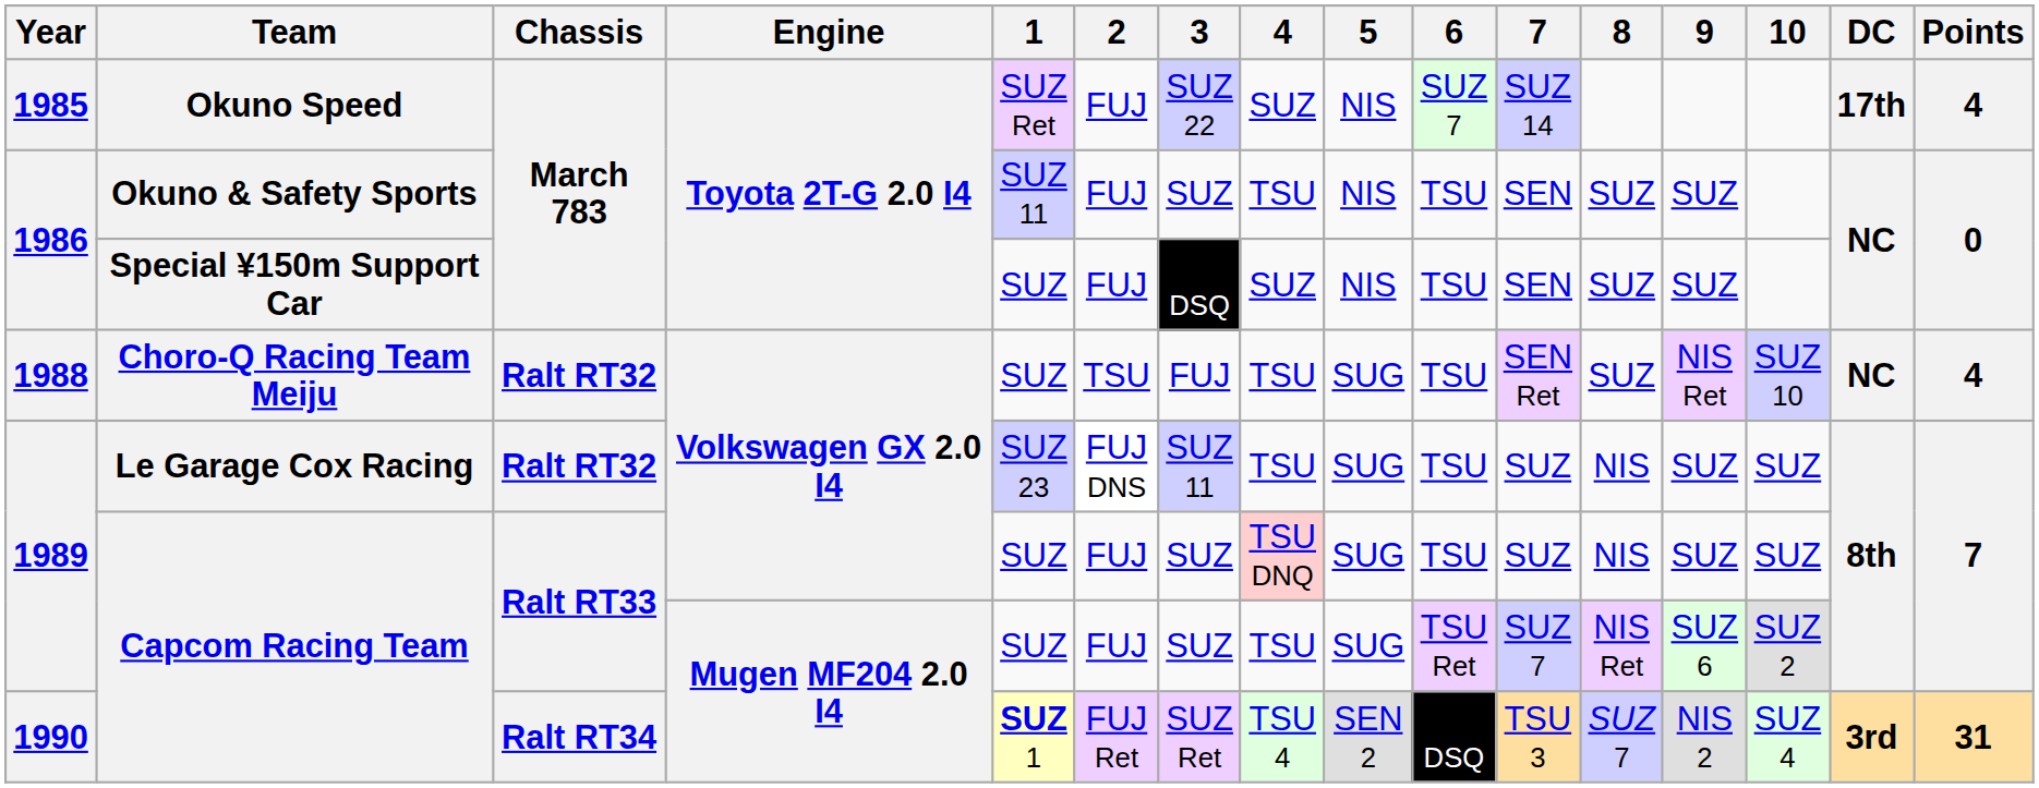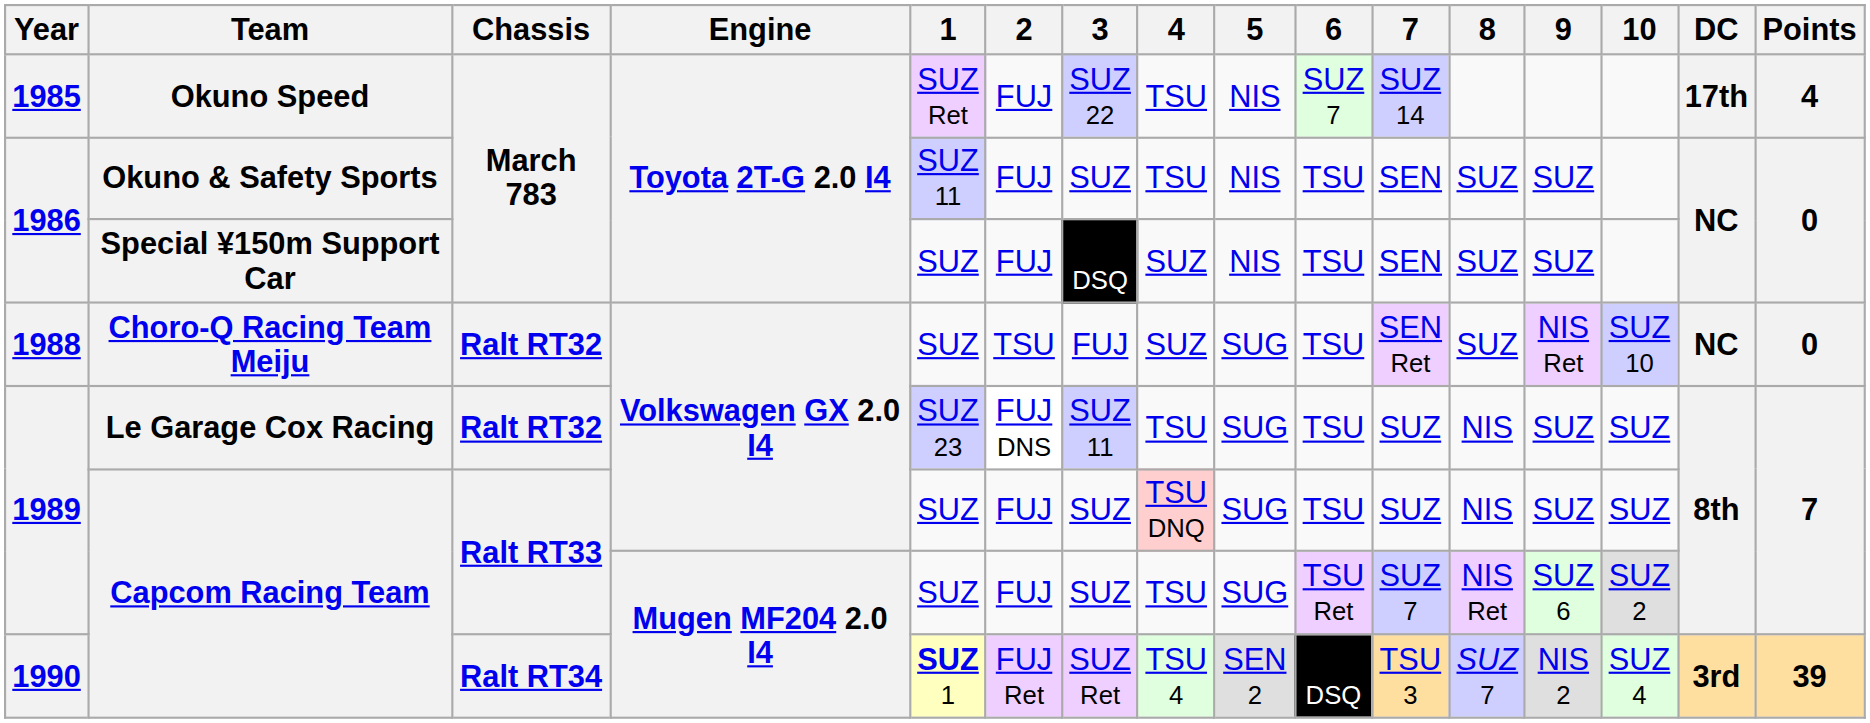 <table class="wikitable" style="text-align:center; font-size:90%">
 <tr>
 <th>Year</th>
 <th>Team</th>
 <th>Chassis</th>
 <th>Engine</th>
 <th>1</th>
 <th>2</th>
 <th>3</th>
 <th>4</th>
 <th>5</th>
 <th>6</th>
 <th>7</th>
 <th>8</th>
 <th>9</th>
 <th>10</th>
 <th>DC</th>
 <th>Points</th>
 </tr>
 <tr>
 <th><a href='#'>1985</a></th>
 <th>Okuno Speed</th>
 <th rowspan=3>March 783</th>
 <th rowspan="3"><a href='#'>Toyota</a> <a href='#'>2T-G</a> 2.0 <a href='#'>I4</a></th>
 <td bgcolor="#EFCFFF"><a href='#'>SUZ</a><br><small>Ret</small></td>
 <td><a href='#'>FUJ</a></td>
 <td bgcolor="#CFCFFF"><a href='#'>SUZ</a><br><small>22</small></td>
-<td><a href='#'>SUZ</a></td>
+<td><a href='#'>TSU</a></td>
 <td><a href='#'>NIS</a></td>
 <td bgcolor="#DFFFDF"><a href='#'>SUZ</a><br><small>7</small></td>
 <td bgcolor="#CFCFFF"><a href='#'>SUZ</a><br><small>14</small></td>
 <td></td>
 <td></td>
 <td></td>
 <th>17th</th>
 <th>4</th>
 </tr>
 <tr>
 <th rowspan="2"><a href='#'>1986</a></th>
 <th>Okuno & Safety Sports</th>
 <td bgcolor="#CFCFFF"><a href='#'>SUZ</a><br><small>11</small></td>
 <td><a href='#'>FUJ</a></td>
 <td><a href='#'>SUZ</a></td>
 <td><a href='#'>TSU</a></td>
 <td><a href='#'>NIS</a></td>
 <td><a href='#'>TSU</a></td>
 <td><a href='#'>SEN</a></td>
 <td><a href='#'>SUZ</a></td>
 <td><a href='#'>SUZ</a></td>
 <td></td>
 <th rowspan="2">NC</th>
 <th rowspan="2">0</th>
 </tr>
 <tr>
 <th>Special ¥150m Support Car</th>
 <td><a href='#'>SUZ</a></td>
 <td><a href='#'>FUJ</a></td>
 <td bgcolor="#000000" style="color: #ffffff"><a href='#'></a><br><small>DSQ</small></td>
 <td><a href='#'>SUZ</a></td>
 <td><a href='#'>NIS</a></td>
 <td><a href='#'>TSU</a></td>
 <td><a href='#'>SEN</a></td>
 <td><a href='#'>SUZ</a></td>
 <td><a href='#'>SUZ</a></td>
 <td></td>
 </tr>
 <tr>
 <th><a href='#'>1988</a></th>
 <th><a href='#'>Choro-Q Racing Team</a> <a href='#'>Meiju</a></th>
 <th><a href='#'>Ralt RT32</a></th>
 <th rowspan="3"><a href='#'>Volkswagen</a> <a href='#'>GX</a> 2.0 <a href='#'>I4</a></th>
 <td><a href='#'>SUZ</a></td>
 <td><a href='#'>TSU</a></td>
 <td><a href='#'>FUJ</a></td>
-<td><a href='#'>TSU</a></td>
+<td><a href='#'>SUZ</a></td>
 <td><a href='#'>SUG</a></td>
 <td><a href='#'>TSU</a></td>
 <td bgcolor="#EFCFFF"><a href='#'>SEN</a><br><small>Ret</small></td>
 <td><a href='#'>SUZ</a></td>
 <td bgcolor="#EFCFFF"><a href='#'>NIS</a><br><small>Ret</small></td>
 <td bgcolor="#CFCFFF"><a href='#'>SUZ</a><br><small>10</small></td>
 <th>NC</th>
-<th>4</th>
+<th>0</th>
 </tr>
 <tr>
 <th rowspan="3"><a href='#'>1989</a></th>
 <th>Le Garage Cox Racing</th>
 <th><a href='#'>Ralt RT32</a></th>
 <td bgcolor="#CFCFFF"><a href='#'>SUZ</a><br><small>23</small></td>
 <td bgcolor="#FFFFFF"><a href='#'>FUJ</a><br><small>DNS</small></td>
 <td bgcolor="#CFCFFF"><a href='#'>SUZ</a><br><small>11</small></td>
 <td><a href='#'>TSU</a></td>
 <td><a href='#'>SUG</a></td>
 <td><a href='#'>TSU</a></td>
 <td><a href='#'>SUZ</a></td>
 <td><a href='#'>NIS</a></td>
 <td><a href='#'>SUZ</a></td>
 <td><a href='#'>SUZ</a></td>
 <th rowspan="3">8th</th>
 <th rowspan="3">7</th>
 </tr>
 <tr>
 <th rowspan="3"><a href='#'>Capcom Racing Team</a></th>
 <th rowspan="2"><a href='#'>Ralt RT33</a></th>
 <td><a href='#'>SUZ</a></td>
 <td><a href='#'>FUJ</a></td>
 <td><a href='#'>SUZ</a></td>
 <td bgcolor="#FFCFCF"><a href='#'>TSU</a><br><small>DNQ</small></td>
 <td><a href='#'>SUG</a></td>
 <td><a href='#'>TSU</a></td>
 <td><a href='#'>SUZ</a></td>
 <td><a href='#'>NIS</a></td>
 <td><a href='#'>SUZ</a></td>
 <td><a href='#'>SUZ</a></td>
 </tr>
 <tr>
 <th rowspan="2"><a href='#'>Mugen</a> <a href='#'>MF204</a> 2.0 <a href='#'>I4</a></th>
 <td><a href='#'>SUZ</a></td>
 <td><a href='#'>FUJ</a></td>
 <td><a href='#'>SUZ</a></td>
 <td><a href='#'>TSU</a></td>
 <td><a href='#'>SUG</a></td>
 <td bgcolor="#EFCFFF"><a href='#'>TSU</a><br><small>Ret</small></td>
 <td bgcolor="#CFCFFF"><a href='#'>SUZ</a><br><small>7</small></td>
 <td bgcolor="#EFCFFF"><a href='#'>NIS</a><br><small>Ret</small></td>
 <td bgcolor="#DFFFDF"><a href='#'>SUZ</a><br><small>6</small></td>
 <td bgcolor="#DFDFDF"><a href='#'>SUZ</a><br><small>2</small></td>
 </tr>
 <tr>
 <th><a href='#'>1990</a></th>
 <th><a href='#'>Ralt RT34</a></th>
 <td bgcolor="#FFFFBF"><strong><a href='#'>SUZ</a></strong><br><small>1</small></td>
 <td bgcolor="#EFCFFF"><a href='#'>FUJ</a><br><small>Ret</small></td>
 <td bgcolor="#EFCFFF"><a href='#'>SUZ</a><br><small>Ret</small></td>
 <td bgcolor="#DFFFDF"><a href='#'>TSU</a><br><small>4</small></td>
 <td bgcolor="#DFDFDF"><a href='#'>SEN</a><br><small>2</small></td>
 <td bgcolor="#000000" style="color: #ffffff"><a href='#'></a><br><small>DSQ</small></td>
 <td bgcolor="#FFDF9F"><a href='#'>TSU</a><br><small>3</small></td>
 <td bgcolor="#CFCFFF"><em><a href='#'>SUZ</a></em><br><small>7</small></td>
 <td bgcolor="#DFDFDF"><a href='#'>NIS</a><br><small>2</small></td>
 <td bgcolor="#DFFFDF"><a href='#'>SUZ</a><br><small>4</small></td>
 <td bgcolor="#FFDF9F"><strong>3rd</strong></td>
-<td bgcolor="#FFDF9F"><strong>31</strong></td>
+<td bgcolor="#FFDF9F"><strong>39</strong></td>
 </tr>
 </table>
